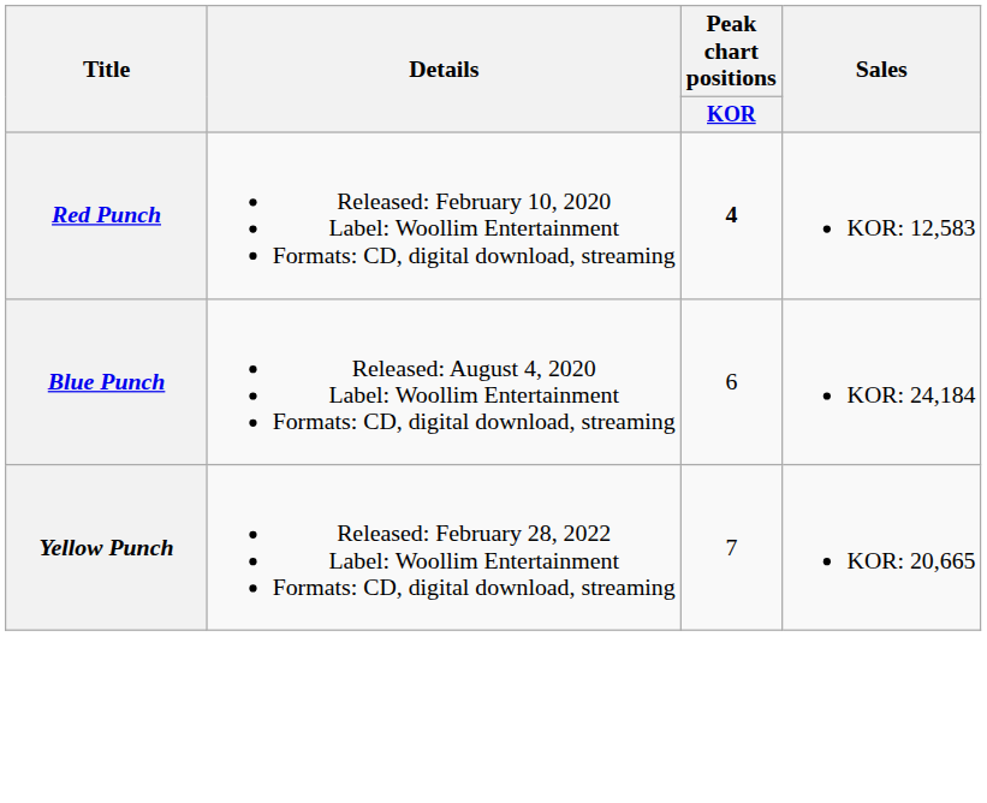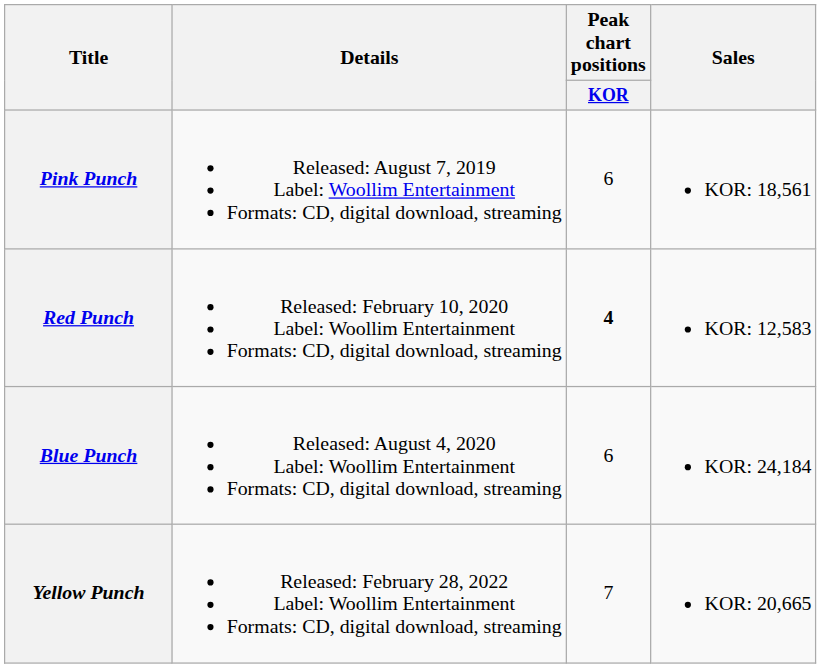 <table class="wikitable plainrowheaders" style="text-align:center">
 <tr>
 <th scope="col" rowspan="2" style="width:8em">Title</th>
 <th scope="col" rowspan="2">Details</th>
 <th scope="col" colspan="1">Peak chart positions</th>
 <th scope="col" rowspan="2">Sales</th>
 </tr>
 <tr>
 <th scope="col" style="width:3em;font-size:90%"><a href='#'>KOR</a><br></th>
+</tr>
+<tr>
+<th scope="row"><em><a href='#'>Pink Punch</a></em></th>
+<td><br><ul><li>Released: August 7, 2019</li><li>Label: <a href='#'>Woollim Entertainment</a></li><li>Formats: CD, digital download, streaming</li></ul></td>
+<td>6</td>
+<td><br><ul><li>KOR: 18,561</li></ul></td>
 </tr>
 <tr>
 <th scope="row"><em><a href='#'>Red Punch</a></em></th>
 <td><br><ul><li>Released: February 10, 2020</li><li>Label: Woollim Entertainment</li><li>Formats: CD, digital download, streaming</li></ul></td>
 <td><strong>4</strong></td>
 <td><br><ul><li>KOR: 12,583</li></ul></td>
 </tr>
 <tr>
 <th scope="row"><em><a href='#'>Blue Punch</a></em></th>
 <td><br><ul><li>Released: August 4, 2020</li><li>Label: Woollim Entertainment</li><li>Formats: CD, digital download, streaming</li></ul></td>
 <td>6</td>
 <td><br><ul><li>KOR: 24,184</li></ul></td>
 </tr>
 <tr>
 <th scope="row"><em>Yellow Punch</em></th>
 <td><br><ul><li>Released: February 28, 2022</li><li>Label: Woollim Entertainment</li><li>Formats: CD, digital download, streaming</li></ul></td>
 <td>7</td>
 <td><br><ul><li>KOR: 20,665</li></ul></td>
 </tr>
 </table>
